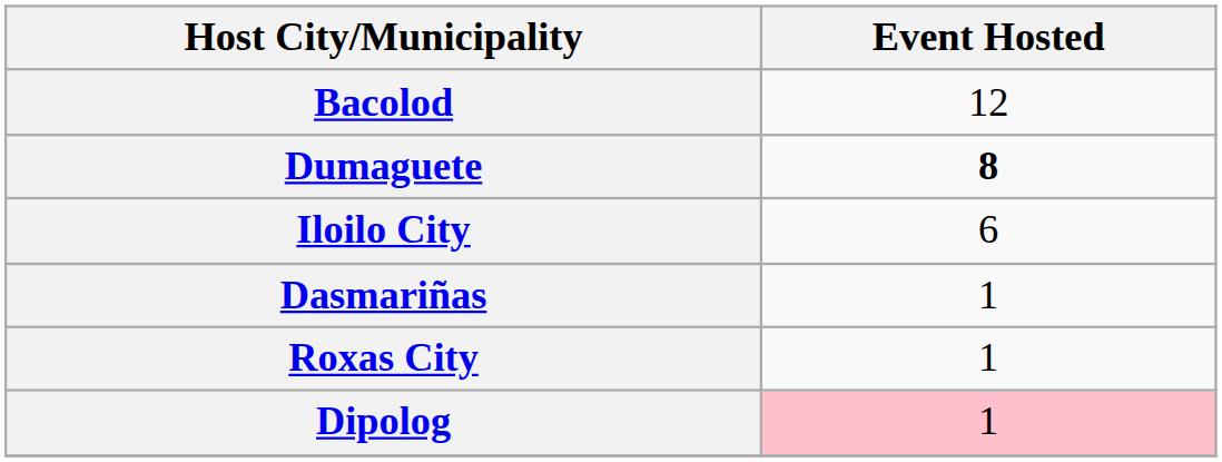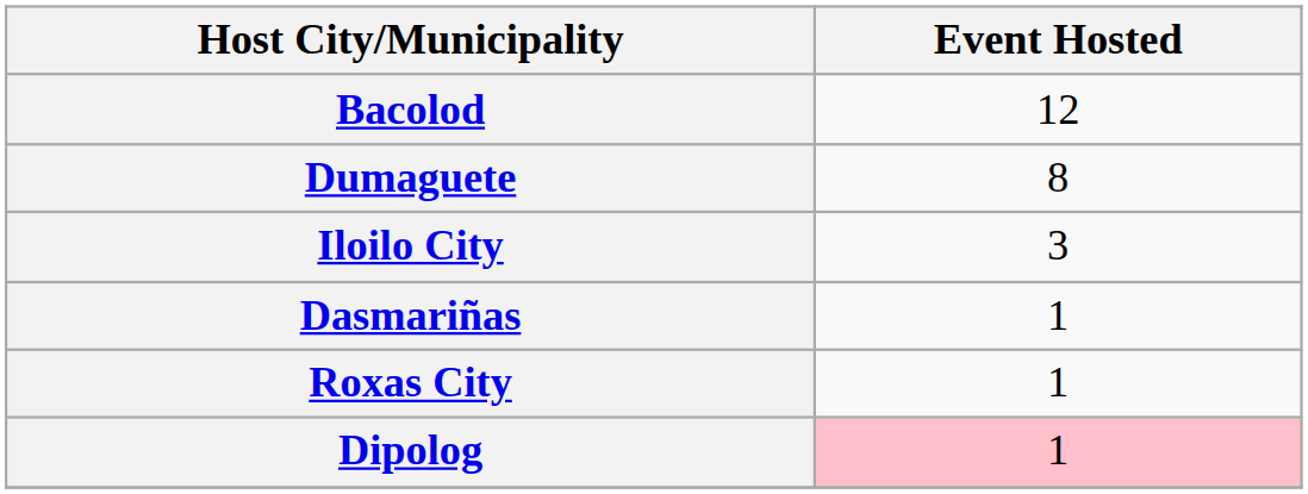 <table class="wikitable plainrowheaders" style="text-align:center; width:30em; float:left; margin-right:1em;">
 <tr>
 <th scope="col">Host City/Municipality</th>
 <th scope="col">Event Hosted</th>
 </tr>
 <tr>
 <th scope="row"><a href='#'>Bacolod</a></th>
 <td>12</td>
 </tr>
 <tr>
 <th scope="row"><a href='#'>Dumaguete</a></th>
-<td><strong>8</strong></td>
+<td>8</td>
 </tr>
 <tr>
 <th scope="row"><a href='#'>Iloilo City</a></th>
-<td>6</td>
+<td>3</td>
 </tr>
 <tr>
 <th scope="row"><a href='#'>Dasmariñas</a></th>
 <td>1</td>
 </tr>
 <tr>
 <th scope="row"><a href='#'>Roxas City</a></th>
 <td>1</td>
 </tr>
 <tr>
 <th scope="row"><a href='#'>Dipolog</a></th>
 <td style="background: pink;">1</td>
 </tr>
 <tr>
 </tr>
 </table>
